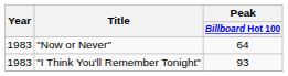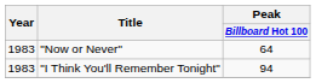 <table Class = "wikitable">
 <tr>
 <th rowspan = "2">Year</th>
 <th rowspan = "2">Title</th>
 <th colspan = "1">Peak</th>
 </tr>
 <tr Style = "font-size: smaller;">
 <th><a href='#'><em>Billboard</em> Hot 100</a></th>
 </tr>
 <tr>
 <td align = "center">1983</td>
 <td>"Now or Never"</td>
 <td align = "center">64</td>
 </tr>
 <tr>
 <td align = "center">1983</td>
 <td>"I Think You'll Remember Tonight"</td>
-<td align = "center">93</td>
+<td align = "center">94</td>
 </tr>
 <tr>
 </tr>
 </table>
